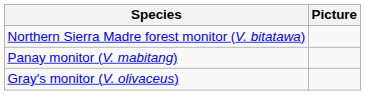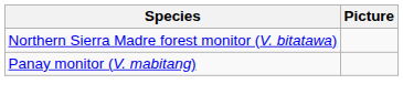 <table class="wikitable">
 <tr>
 <th>Species</th>
 <th>Picture</th>
 </tr>
 <tr>
 <td><a href='#'>Northern Sierra Madre forest monitor (<em>V. bitatawa</em>)</a></td>
 <td></td>
 </tr>
 <tr>
 <td><a href='#'>Panay monitor (<em>V. mabitang</em>)</a></td>
 <td></td>
 </tr>
-<tr>
-<td><a href='#'>Gray's monitor (<em>V. olivaceus</em>)</a></td>
-<td></td>
-</tr>
 </table>
